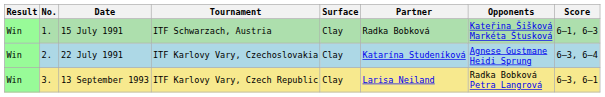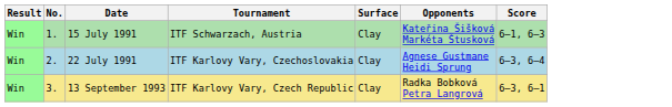 <table class="wikitable" style="font-size:97%">
 <tr>
 <th>Result</th>
 <th>No.</th>
 <th>Date</th>
 <th>Tournament</th>
 <th>Surface</th>
-<th>Partner</th>
 <th>Opponents</th>
 <th>Score</th>
 </tr>
 <tr style="background:#addfad;">
 <td style="background:#98fb98;">Win</td>
 <td>1.</td>
 <td>15 July 1991</td>
 <td>ITF Schwarzach, Austria</td>
 <td>Clay</td>
-<td> Radka Bobková</td>
 <td> <a href='#'>Kateřina Šišková</a> <br>  <a href='#'>Markéta Štusková</a></td>
 <td>6–1, 6–3</td>
 </tr>
 <tr style="background:lightblue;">
 <td style="background:#98fb98;">Win</td>
 <td>2.</td>
 <td>22 July 1991</td>
 <td>ITF Karlovy Vary, Czechoslovakia</td>
 <td>Clay</td>
-<td> <a href='#'>Katarína Studeníková</a></td>
 <td> <a href='#'>Agnese Gustmane</a> <br>  <a href='#'>Heidi Sprung</a></td>
 <td>6–3, 6–4</td>
 </tr>
 <tr style="background:#f7e98e;">
 <td style="background:#98fb98;">Win</td>
 <td>3.</td>
 <td>13 September 1993</td>
 <td>ITF Karlovy Vary, Czech Republic</td>
 <td>Clay</td>
-<td> <a href='#'>Larisa Neiland</a></td>
 <td> Radka Bobková <br>  <a href='#'>Petra Langrová</a></td>
 <td>6–3, 6–1</td>
 </tr>
 </table>
